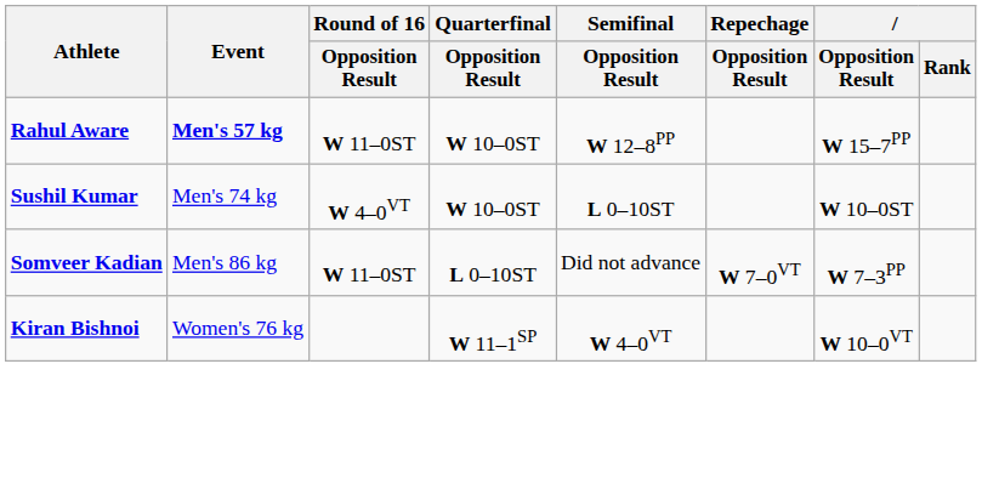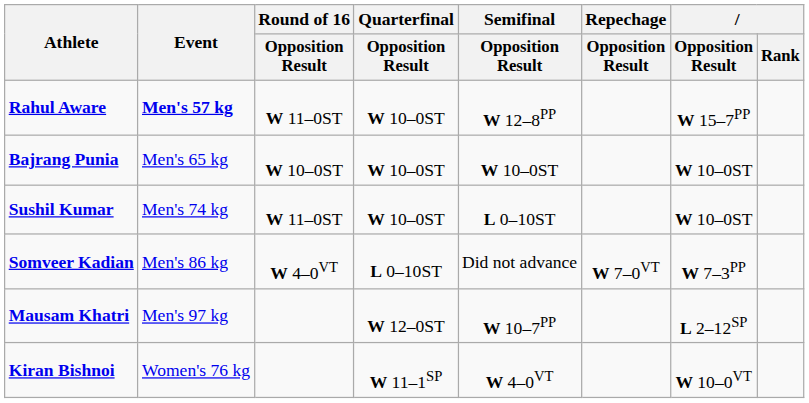 <table class=wikitable style=font-size:90%;text-align:center;>
 <tr>
 <th rowspan=2>Athlete</th>
 <th rowspan=2>Event</th>
 <th>Round of 16</th>
 <th>Quarterfinal</th>
 <th>Semifinal</th>
 <th>Repechage</th>
 <th colspan=2>/</th>
 </tr>
 <tr style="font-size: 95%">
 <th>Opposition<br>Result</th>
 <th>Opposition<br>Result</th>
 <th>Opposition<br>Result</th>
 <th>Opposition<br>Result</th>
 <th>Opposition<br>Result</th>
 <th>Rank</th>
 </tr>
 <tr>
 <td align=left><strong><a href='#'>Rahul Aware</a></strong></td>
 <td align=left><strong><a href='#'>Men's 57 kg</a></strong></td>
 <td><br><strong>W</strong> 11–0ST</td>
 <td><br><strong>W</strong> 10–0ST</td>
 <td><br><strong>W</strong> 12–8<sup>PP</sup></td>
 <td></td>
 <td><br><strong>W</strong> 15–7<sup>PP</sup></td>
 <td></td>
 </tr>
 <tr>
+<td align=left><strong><a href='#'>Bajrang Punia</a></strong></td>
+<td align=left><a href='#'>Men's 65 kg</a></td>
+<td><br><strong>W</strong> 10–0ST</td>
+<td><br><strong>W</strong> 10–0ST</td>
+<td><br><strong>W</strong> 10–0ST</td>
+<td></td>
+<td><br><strong>W</strong> 10–0ST</td>
+<td></td>
+</tr>
+<tr>
 <td align=left><strong><a href='#'>Sushil Kumar</a></strong></td>
 <td align=left><a href='#'>Men's 74 kg</a></td>
-<td><br><strong>W</strong> 4–0<sup>VT</sup></td>
+<td><br><strong>W</strong> 11–0ST</td>
 <td><br><strong>W</strong> 10–0ST</td>
 <td><br><strong>L</strong> 0–10ST</td>
 <td></td>
 <td><br><strong>W</strong> 10–0ST</td>
 <td></td>
 </tr>
 <tr>
 <td align=left><strong><a href='#'>Somveer Kadian</a></strong></td>
 <td align=left><a href='#'>Men's 86 kg</a></td>
-<td><br><strong>W</strong> 11–0ST</td>
+<td><br><strong>W</strong> 4–0<sup>VT</sup></td>
 <td><br><strong>L</strong> 0–10ST</td>
 <td>Did not advance</td>
 <td><br><strong>W</strong> 7–0<sup>VT</sup></td>
 <td><br><strong>W</strong> 7–3<sup>PP</sup></td>
+<td></td>
+</tr>
+<tr>
+<td align=left><strong><a href='#'>Mausam Khatri</a></strong></td>
+<td align=left><a href='#'>Men's 97 kg</a></td>
+<td></td>
+<td><br><strong>W</strong> 12–0ST</td>
+<td><br><strong>W</strong> 10–7<sup>PP</sup></td>
+<td></td>
+<td><br><strong>L</strong> 2–12<sup>SP</sup></td>
 <td></td>
 </tr>
 <tr>
 <td align=left><strong><a href='#'>Kiran Bishnoi</a></strong></td>
 <td align=left><a href='#'>Women's 76 kg</a></td>
 <td></td>
 <td><br><strong>W</strong> 11–1<sup>SP</sup></td>
 <td><br><strong>W</strong> 4–0<sup>VT</sup></td>
 <td></td>
 <td><br><strong>W</strong> 10–0<sup>VT</sup></td>
 <td></td>
 </tr>
 </table>
